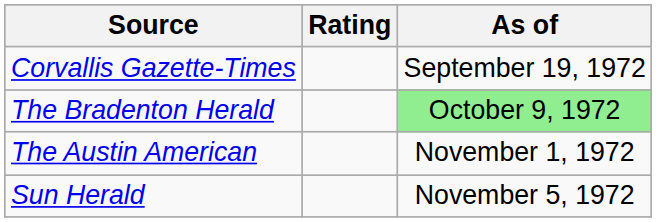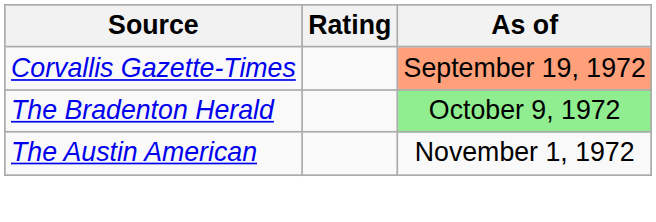 <table class="wikitable" style="text-align:center">
 <tr>
 <th>Source</th>
 <th>Rating</th>
 <th>As of</th>
 </tr>
 <tr>
 <td align="left"><em><a href='#'>Corvallis Gazette-Times</a></em></td>
 <td></td>
-<td>September 19, 1972</td>
+<td style="background: lightsalmon;">September 19, 1972</td>
 </tr>
 <tr>
 <td align="left"><em><a href='#'>The Bradenton Herald</a></em></td>
 <td></td>
 <td style="background: lightgreen;">October 9, 1972</td>
 </tr>
 <tr>
 <td align="left"><em><a href='#'>The Austin American</a></em></td>
 <td></td>
 <td>November 1, 1972</td>
 </tr>
-<tr>
-<td align="left"><em><a href='#'>Sun Herald</a></em></td>
-<td></td>
-<td>November 5, 1972</td>
-</tr>
 </table>
